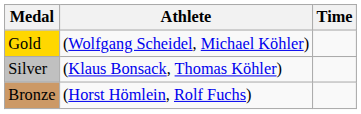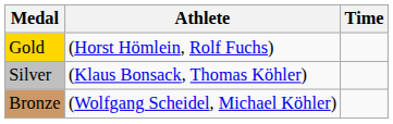 <table class="wikitable">
 <tr>
 <th>Medal</th>
 <th>Athlete</th>
 <th>Time</th>
 </tr>
 <tr>
 <td bgcolor="gold">Gold</td>
-<td> (<a href='#'>Wolfgang Scheidel</a>, <a href='#'>Michael Köhler</a>)</td>
+<td> (<a href='#'>Horst Hömlein</a>, <a href='#'>Rolf Fuchs</a>)</td>
 <td></td>
 </tr>
 <tr>
 <td bgcolor="silver">Silver</td>
 <td> (<a href='#'>Klaus Bonsack</a>, <a href='#'>Thomas Köhler</a>)</td>
 <td></td>
 </tr>
 <tr>
 <td bgcolor="CC9966">Bronze</td>
-<td> (<a href='#'>Horst Hömlein</a>, <a href='#'>Rolf Fuchs</a>)</td>
+<td> (<a href='#'>Wolfgang Scheidel</a>, <a href='#'>Michael Köhler</a>)</td>
 <td></td>
 </tr>
 </table>
